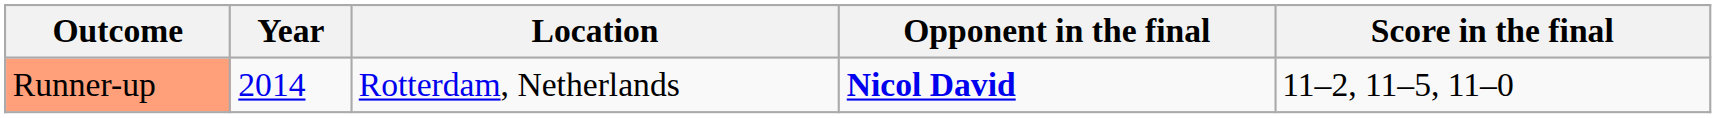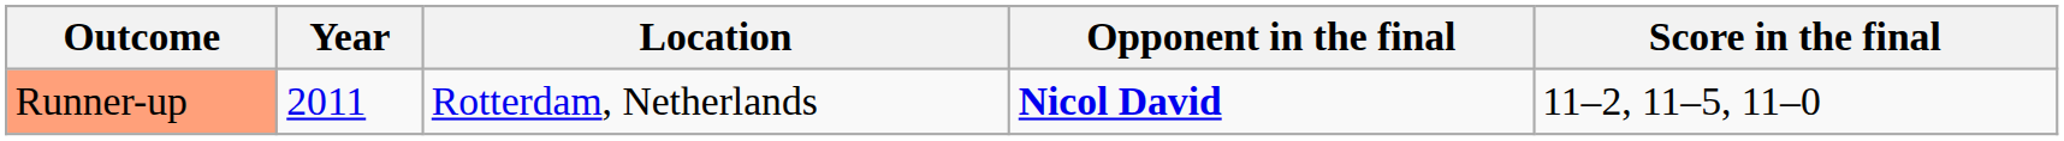 <table class="sortable wikitable">
 <tr>
 <th width="100">Outcome</th>
 <th width="50">Year</th>
 <th width="225">Location</th>
 <th width="200">Opponent in the final</th>
 <th width="200">Score in the final</th>
 </tr>
 <tr>
 <td bgcolor="#ffa07a">Runner-up</td>
-<td><a href='#'>2014</a></td>
+<td><a href='#'>2011</a></td>
 <td><a href='#'>Rotterdam</a>, Netherlands</td>
 <td><strong> <a href='#'>Nicol David</a></strong></td>
 <td>11–2, 11–5, 11–0</td>
 </tr>
 </table>
